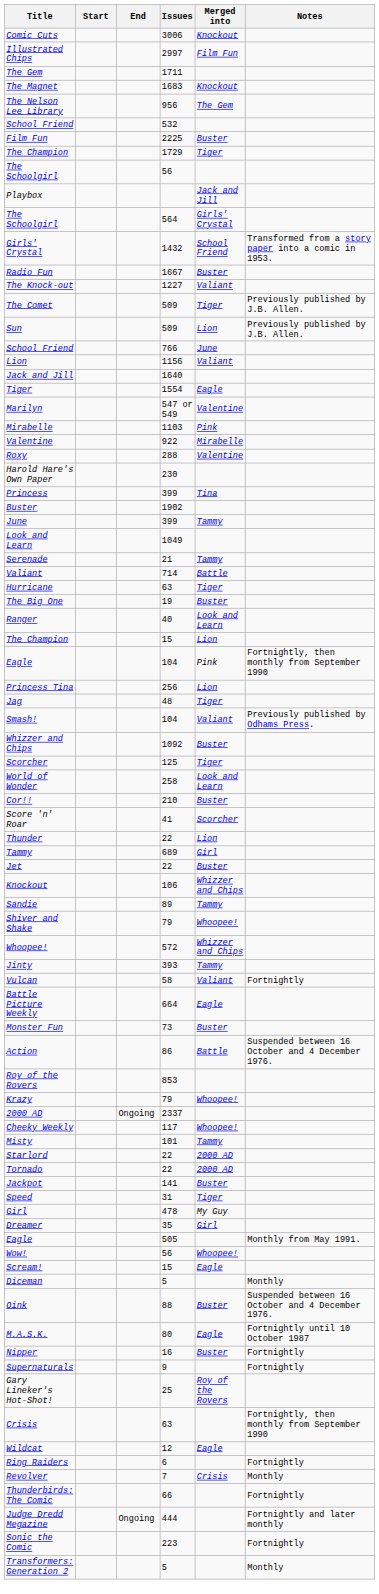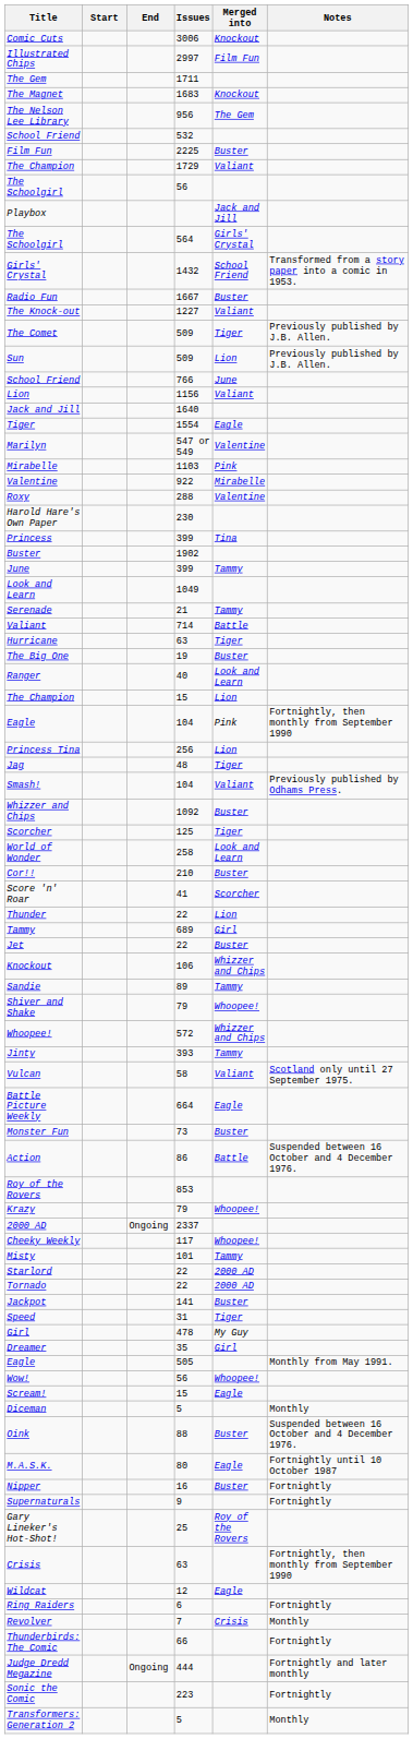 <table class="wikitable sortable" width="90%">
 <tr>
 <th width=19%>Title</th>
 <th width=12%>Start</th>
 <th width=12%>End</th>
 <th width=5%>Issues</th>
 <th width=12%>Merged into</th>
 <th width=40%>Notes</th>
 </tr>
 <tr>
 <td><em><a href='#'>Comic Cuts</a></em></td>
 <td></td>
 <td></td>
 <td>3006</td>
 <td><em><a href='#'>Knockout</a></em></td>
 <td></td>
 </tr>
 <tr>
 <td><em><a href='#'>Illustrated Chips</a></em></td>
 <td></td>
 <td></td>
 <td>2997</td>
 <td><em><a href='#'>Film Fun</a></em></td>
 <td></td>
 </tr>
 <tr>
 <td data-sort-value="Gem"><em><a href='#'>The Gem</a></em></td>
 <td></td>
 <td></td>
 <td>1711</td>
 <td></td>
 <td></td>
 </tr>
 <tr>
 <td data-sort-value="Magnet"><em><a href='#'>The Magnet</a></em></td>
 <td></td>
 <td></td>
 <td>1683</td>
 <td><em><a href='#'>Knockout</a></em></td>
 <td></td>
 </tr>
 <tr>
 <td data-sort-value="Nelson Lee Library"><em><a href='#'>The Nelson Lee Library</a></em></td>
 <td></td>
 <td></td>
 <td>956</td>
 <td><em><a href='#'>The Gem</a></em></td>
 <td></td>
 </tr>
 <tr>
 <td data-sort-value="School Friend 1"><em><a href='#'>School Friend</a></em></td>
 <td></td>
 <td></td>
 <td>532</td>
 <td></td>
 <td></td>
 </tr>
 <tr>
 <td><em><a href='#'>Film Fun</a></em></td>
 <td></td>
 <td></td>
 <td>2225</td>
 <td><em><a href='#'>Buster</a></em></td>
 <td></td>
 </tr>
 <tr>
 <td data-sort-value="Champion 1"><em><a href='#'>The Champion</a></em></td>
 <td></td>
 <td></td>
 <td>1729</td>
-<td><em><a href='#'>Tiger</a></em></td>
+<td><em><a href='#'>Valiant</a></em></td>
 <td></td>
 </tr>
 <tr>
 <td data-sort-value="Schoolgirl1"><em><a href='#'>The Schoolgirl</a></em></td>
 <td></td>
 <td></td>
 <td>56</td>
 <td></td>
 <td></td>
 </tr>
 <tr>
 <td><em>Playbox</em></td>
 <td></td>
 <td></td>
 <td></td>
 <td><em><a href='#'>Jack and Jill</a></em></td>
 <td></td>
 </tr>
 <tr>
 <td data-sort-value="Schoolgirl2"><em><a href='#'>The Schoolgirl</a></em></td>
 <td></td>
 <td></td>
 <td>564</td>
 <td><em><a href='#'>Girls' Crystal</a></em></td>
 <td></td>
 </tr>
 <tr>
 <td><em><a href='#'>Girls' Crystal</a></em></td>
 <td></td>
 <td></td>
 <td>1432</td>
 <td><em><a href='#'>School Friend</a></em></td>
 <td>Transformed from a <a href='#'>story paper</a> into a comic in 1953.</td>
 </tr>
 <tr>
 <td><em><a href='#'>Radio Fun</a></em></td>
 <td></td>
 <td></td>
 <td>1667</td>
 <td><em><a href='#'>Buster</a></em></td>
 <td></td>
 </tr>
 <tr>
 <td data-sort-value="Knockout1"><em><a href='#'>The Knock-out</a></em></td>
 <td></td>
 <td></td>
 <td>1227</td>
 <td><em><a href='#'>Valiant</a></em></td>
 <td></td>
 </tr>
 <tr>
 <td data-sort-value="Comet"><em><a href='#'>The Comet</a></em></td>
 <td></td>
 <td></td>
 <td>509</td>
 <td><em><a href='#'>Tiger</a></em></td>
 <td>Previously published by J.B. Allen.</td>
 </tr>
 <tr>
 <td><em><a href='#'>Sun</a></em></td>
 <td></td>
 <td></td>
 <td>509</td>
 <td><em><a href='#'>Lion</a></em></td>
 <td>Previously published by J.B. Allen.</td>
 </tr>
 <tr>
 <td data-sort-value="School Friend 2"><em><a href='#'>School Friend</a></em></td>
 <td></td>
 <td></td>
 <td>766</td>
 <td><em><a href='#'>June</a></em></td>
 <td></td>
 </tr>
 <tr>
 <td><em><a href='#'>Lion</a></em></td>
 <td></td>
 <td></td>
 <td>1156</td>
 <td><em><a href='#'>Valiant</a></em></td>
 <td></td>
 </tr>
 <tr>
 <td><em><a href='#'>Jack and Jill</a></em></td>
 <td></td>
 <td></td>
 <td>1640</td>
 <td></td>
 <td></td>
 </tr>
 <tr>
 <td><em><a href='#'>Tiger</a></em></td>
 <td></td>
 <td></td>
 <td>1554</td>
 <td><em><a href='#'>Eagle</a></em></td>
 <td></td>
 </tr>
 <tr>
 <td><em><a href='#'>Marilyn</a></em></td>
 <td></td>
 <td></td>
 <td>547 or 549</td>
 <td><em><a href='#'>Valentine</a></em></td>
 <td></td>
 </tr>
 <tr>
 <td><em><a href='#'>Mirabelle</a></em></td>
 <td></td>
 <td></td>
 <td>1103</td>
 <td><em><a href='#'>Pink</a></em></td>
 <td></td>
 </tr>
 <tr>
 <td><em><a href='#'>Valentine</a></em></td>
 <td></td>
 <td></td>
 <td>922</td>
 <td><em><a href='#'>Mirabelle</a></em></td>
 <td></td>
 </tr>
 <tr>
 <td><em><a href='#'>Roxy</a></em></td>
 <td></td>
 <td></td>
 <td>288</td>
 <td><em><a href='#'>Valentine</a></em></td>
 <td></td>
 </tr>
 <tr>
 <td><em>Harold Hare's Own Paper</em></td>
 <td></td>
 <td></td>
 <td>230</td>
 <td></td>
 <td></td>
 </tr>
 <tr>
 <td data-sort-value="Princess"><em><a href='#'>Princess</a></em></td>
 <td></td>
 <td></td>
 <td>399</td>
 <td><em><a href='#'>Tina</a></em></td>
 <td></td>
 </tr>
 <tr>
 <td><em><a href='#'>Buster</a></em></td>
 <td></td>
 <td></td>
 <td>1902</td>
 <td></td>
 <td></td>
 </tr>
 <tr>
 <td><em><a href='#'>June</a></em></td>
 <td></td>
 <td></td>
 <td>399</td>
 <td><em><a href='#'>Tammy</a></em></td>
 <td></td>
 </tr>
 <tr>
 <td><em><a href='#'>Look and Learn</a></em></td>
 <td></td>
 <td></td>
 <td>1049</td>
 <td></td>
 <td></td>
 </tr>
 <tr>
 <td><em><a href='#'>Serenade</a></em></td>
 <td></td>
 <td></td>
 <td>21</td>
 <td><em><a href='#'>Tammy</a></em></td>
 <td></td>
 </tr>
 <tr>
 <td><em><a href='#'>Valiant</a></em></td>
 <td></td>
 <td></td>
 <td>714</td>
 <td><em><a href='#'>Battle</a></em></td>
 <td></td>
 </tr>
 <tr>
 <td><em><a href='#'>Hurricane</a></em></td>
 <td></td>
 <td></td>
 <td>63</td>
 <td><em><a href='#'>Tiger</a></em></td>
 <td></td>
 </tr>
 <tr>
 <td data-sort-value="Big One"><em><a href='#'>The Big One</a></em></td>
 <td></td>
 <td></td>
 <td>19</td>
 <td><em><a href='#'>Buster</a></em></td>
 <td></td>
 </tr>
 <tr>
 <td><em><a href='#'>Ranger</a></em></td>
 <td></td>
 <td></td>
 <td>40</td>
 <td><em><a href='#'>Look and Learn</a></em></td>
 <td></td>
 </tr>
 <tr>
 <td data-sort-value="Champion 2"><em><a href='#'>The Champion</a></em></td>
 <td></td>
 <td></td>
 <td>15</td>
 <td><em><a href='#'>Lion</a></em></td>
 <td></td>
 </tr>
 <tr>
 <td data-sort-value="Eagle 1"><em><a href='#'>Eagle</a></em></td>
 <td></td>
 <td></td>
 <td>104</td>
 <td><em>Pink</em></td>
 <td>Fortnightly, then monthly from September 1990</td>
 </tr>
 <tr>
 <td><em><a href='#'>Princess Tina</a></em></td>
 <td></td>
 <td></td>
 <td>256</td>
 <td><em><a href='#'>Lion</a></em></td>
 <td></td>
 </tr>
 <tr>
 <td><em><a href='#'>Jag</a></em></td>
 <td></td>
 <td></td>
 <td>48</td>
 <td><em><a href='#'>Tiger</a></em></td>
 <td></td>
 </tr>
 <tr>
 <td><em><a href='#'>Smash!</a></em></td>
 <td></td>
 <td></td>
 <td>104</td>
 <td><em><a href='#'>Valiant</a></em></td>
 <td>Previously published by <a href='#'>Odhams Press</a>.</td>
 </tr>
 <tr>
 <td><em><a href='#'>Whizzer and Chips</a></em></td>
 <td></td>
 <td></td>
 <td>1092</td>
 <td><em><a href='#'>Buster</a></em></td>
 <td></td>
 </tr>
 <tr>
 <td><em><a href='#'>Scorcher</a></em></td>
 <td></td>
 <td></td>
 <td>125</td>
 <td><em><a href='#'>Tiger</a></em></td>
 <td></td>
 </tr>
 <tr>
 <td><em><a href='#'>World of Wonder</a></em></td>
 <td></td>
 <td></td>
 <td>258</td>
 <td><em><a href='#'>Look and Learn</a></em></td>
 <td></td>
 </tr>
 <tr>
 <td><em><a href='#'>Cor!!</a></em></td>
 <td></td>
 <td></td>
 <td>210</td>
 <td><em><a href='#'>Buster</a></em></td>
 <td></td>
 </tr>
 <tr>
 <td><em>Score 'n' Roar</em></td>
 <td></td>
 <td></td>
 <td>41</td>
 <td><em><a href='#'>Scorcher</a></em></td>
 <td></td>
 </tr>
 <tr>
 <td><em><a href='#'>Thunder</a></em></td>
 <td></td>
 <td></td>
 <td>22</td>
 <td><em><a href='#'>Lion</a></em></td>
 <td></td>
 </tr>
 <tr>
 <td><em><a href='#'>Tammy</a></em></td>
 <td></td>
 <td></td>
 <td>689</td>
 <td><em><a href='#'>Girl</a></em></td>
 <td></td>
 </tr>
 <tr>
 <td><em><a href='#'>Jet</a></em></td>
 <td></td>
 <td></td>
 <td>22</td>
 <td><em><a href='#'>Buster</a></em></td>
 <td></td>
 </tr>
 <tr>
 <td data-sort-value="Knockout2"><em><a href='#'>Knockout</a></em></td>
 <td></td>
 <td></td>
 <td>106</td>
 <td><em><a href='#'>Whizzer and Chips</a></em></td>
 <td></td>
 </tr>
 <tr>
 <td><em><a href='#'>Sandie</a></em></td>
 <td></td>
 <td></td>
 <td>89</td>
 <td><em><a href='#'>Tammy</a></em></td>
 <td></td>
 </tr>
 <tr>
 <td><em><a href='#'>Shiver and Shake</a></em></td>
 <td></td>
 <td></td>
 <td>79</td>
 <td><em><a href='#'>Whoopee!</a></em></td>
 <td></td>
 </tr>
 <tr>
 <td><em><a href='#'>Whoopee!</a></em></td>
 <td></td>
 <td></td>
 <td>572</td>
 <td><em><a href='#'>Whizzer and Chips</a></em></td>
 <td></td>
 </tr>
 <tr>
 <td><em><a href='#'>Jinty</a></em></td>
 <td></td>
 <td></td>
 <td>393</td>
 <td><em><a href='#'>Tammy</a></em></td>
 <td></td>
 </tr>
 <tr>
 <td><em><a href='#'>Vulcan</a></em></td>
 <td></td>
 <td></td>
 <td>58</td>
 <td><em><a href='#'>Valiant</a></em></td>
-<td>Fortnightly</td>
+<td><a href='#'>Scotland</a> only until 27 September 1975.</td>
 </tr>
 <tr>
 <td><em><a href='#'>Battle Picture Weekly</a></em></td>
 <td></td>
 <td></td>
 <td>664</td>
 <td><em><a href='#'>Eagle</a></em></td>
 <td></td>
 </tr>
 <tr>
 <td><em><a href='#'>Monster Fun</a></em></td>
 <td></td>
 <td></td>
 <td>73</td>
 <td><em><a href='#'>Buster</a></em></td>
 <td></td>
 </tr>
 <tr>
 <td><em><a href='#'>Action</a></em></td>
 <td></td>
 <td></td>
 <td>86</td>
 <td><em><a href='#'>Battle</a></em></td>
 <td>Suspended between 16 October and 4 December 1976.</td>
 </tr>
 <tr>
 <td><em><a href='#'>Roy of the Rovers</a></em></td>
 <td></td>
 <td></td>
 <td>853</td>
 <td></td>
 <td></td>
 </tr>
 <tr>
 <td><em><a href='#'>Krazy</a></em></td>
 <td></td>
 <td></td>
 <td>79</td>
 <td><em><a href='#'>Whoopee!</a></em></td>
 <td></td>
 </tr>
 <tr>
 <td><em><a href='#'>2000 AD</a></em></td>
 <td></td>
 <td {{Date table sorting>Ongoing</td>
 <td>2337</td>
 <td></td>
 <td></td>
 </tr>
 <tr>
 <td><em><a href='#'>Cheeky Weekly</a></em></td>
 <td></td>
 <td></td>
 <td>117</td>
 <td><em><a href='#'>Whoopee!</a></em></td>
 <td></td>
 </tr>
 <tr>
 <td><em><a href='#'>Misty</a></em></td>
 <td></td>
 <td></td>
 <td>101</td>
 <td><em><a href='#'>Tammy</a></em></td>
 <td></td>
 </tr>
 <tr>
 <td><em><a href='#'>Starlord</a></em></td>
 <td></td>
 <td></td>
 <td>22</td>
 <td><em><a href='#'>2000 AD</a></em></td>
 <td></td>
 </tr>
 <tr>
 <td><em><a href='#'>Tornado</a></em></td>
 <td></td>
 <td></td>
 <td>22</td>
 <td><em><a href='#'>2000 AD</a></em></td>
 <td></td>
 </tr>
 <tr>
 <td><em><a href='#'>Jackpot</a></em></td>
 <td></td>
 <td></td>
 <td>141</td>
 <td><em><a href='#'>Buster</a></em></td>
 <td></td>
 </tr>
 <tr>
 <td><em><a href='#'>Speed</a></em></td>
 <td></td>
 <td></td>
 <td>31</td>
 <td><em><a href='#'>Tiger</a></em></td>
 <td></td>
 </tr>
 <tr>
 <td><em><a href='#'>Girl</a></em></td>
 <td></td>
 <td></td>
 <td>478</td>
 <td><em>My Guy</em></td>
 <td></td>
 </tr>
 <tr>
 <td><em><a href='#'>Dreamer</a></em></td>
 <td></td>
 <td></td>
 <td>35</td>
 <td><em><a href='#'>Girl</a></em></td>
 <td></td>
 </tr>
 <tr>
 <td data-sort-value="Eagle 2"><em><a href='#'>Eagle</a></em></td>
 <td></td>
 <td></td>
 <td>505</td>
 <td></td>
 <td>Monthly from May 1991.</td>
 </tr>
 <tr>
 <td><em><a href='#'>Wow!</a></em></td>
 <td></td>
 <td></td>
 <td>56</td>
 <td><em><a href='#'>Whoopee!</a></em></td>
 <td></td>
 </tr>
 <tr>
 <td><em><a href='#'>Scream!</a></em></td>
 <td></td>
 <td></td>
 <td>15</td>
 <td><em><a href='#'>Eagle</a></em></td>
 <td></td>
 </tr>
 <tr>
 <td><em><a href='#'>Diceman</a></em></td>
 <td></td>
 <td></td>
 <td>5</td>
 <td></td>
 <td>Monthly</td>
 </tr>
 <tr>
 <td><em><a href='#'>Oink</a></em></td>
 <td></td>
 <td></td>
 <td>88</td>
 <td><em><a href='#'>Buster</a></em></td>
 <td>Suspended between 16 October and 4 December 1976.</td>
 </tr>
 <tr>
 <td><em><a href='#'>M.A.S.K.</a></em></td>
 <td></td>
 <td></td>
 <td>80</td>
 <td><em><a href='#'>Eagle</a></em></td>
 <td>Fortnightly until 10 October 1987</td>
 </tr>
 <tr>
 <td><em><a href='#'>Nipper</a></em></td>
 <td></td>
 <td></td>
 <td>16</td>
 <td><em><a href='#'>Buster</a></em></td>
 <td>Fortnightly</td>
 </tr>
 <tr>
 <td><em><a href='#'>Supernaturals</a></em></td>
 <td></td>
 <td></td>
 <td>9</td>
 <td></td>
 <td>Fortnightly</td>
 </tr>
 <tr>
 <td><em>Gary Lineker's Hot-Shot!</em></td>
 <td></td>
 <td></td>
 <td>25</td>
 <td><em><a href='#'>Roy of the Rovers</a></em></td>
 <td></td>
 </tr>
 <tr>
 <td><em><a href='#'>Crisis</a></em></td>
 <td></td>
 <td></td>
 <td>63</td>
 <td></td>
 <td>Fortnightly, then monthly from September 1990</td>
 </tr>
 <tr>
 <td><em><a href='#'>Wildcat</a></em></td>
 <td></td>
 <td></td>
 <td>12</td>
 <td><em><a href='#'>Eagle</a></em></td>
 <td></td>
 </tr>
 <tr>
 <td><em><a href='#'>Ring Raiders</a></em></td>
 <td></td>
 <td></td>
 <td>6</td>
 <td></td>
 <td>Fortnightly</td>
 </tr>
 <tr>
 <td><em><a href='#'>Revolver</a></em></td>
 <td></td>
 <td></td>
 <td>7</td>
 <td><em><a href='#'>Crisis</a></em></td>
 <td>Monthly</td>
 </tr>
 <tr>
 <td><em><a href='#'>Thunderbirds: The Comic</a></em></td>
 <td></td>
 <td></td>
 <td>66</td>
 <td></td>
 <td>Fortnightly</td>
 </tr>
 <tr>
 <td><em><a href='#'>Judge Dredd Megazine</a></em></td>
 <td></td>
 <td {{Date table sorting>Ongoing</td>
 <td>444</td>
 <td></td>
 <td>Fortnightly and later monthly</td>
 </tr>
 <tr>
 <td><em><a href='#'>Sonic the Comic</a></em></td>
 <td></td>
 <td></td>
 <td>223</td>
 <td></td>
 <td>Fortnightly</td>
 </tr>
 <tr>
 <td><em><a href='#'>Transformers: Generation 2</a></em></td>
 <td></td>
 <td></td>
 <td>5</td>
 <td></td>
 <td>Monthly</td>
 </tr>
 </table>
